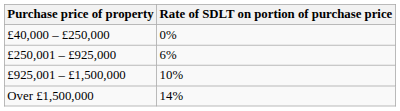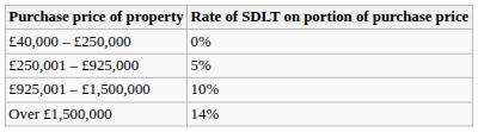 <table class="wikitable">
 <tr>
 <th>Purchase price of property</th>
 <th>Rate of SDLT on portion of purchase price</th>
 </tr>
 <tr>
 <td>£40,000 – £250,000</td>
 <td>0%</td>
 </tr>
 <tr>
 <td>£250,001 – £925,000</td>
-<td>6%</td>
+<td>5%</td>
 </tr>
 <tr>
 <td>£925,001 – £1,500,000</td>
 <td>10%</td>
 </tr>
 <tr>
 <td>Over £1,500,000</td>
 <td>14%</td>
 </tr>
 </table>
